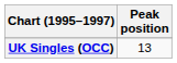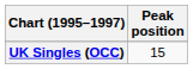 <table class="wikitable plainrowheaders" style="text-align:center">
 <tr>
 <th scope="col">Chart (1995–1997)</th>
 <th scope="col">Peak<br>position</th>
 </tr>
 <tr>
 </tr>
 <tr>
 <th scope="row"><a href='#'>UK Singles</a> (<a href='#'>OCC</a>)</th>
-<td>13</td>
+<td>15</td>
 </tr>
 </table>
